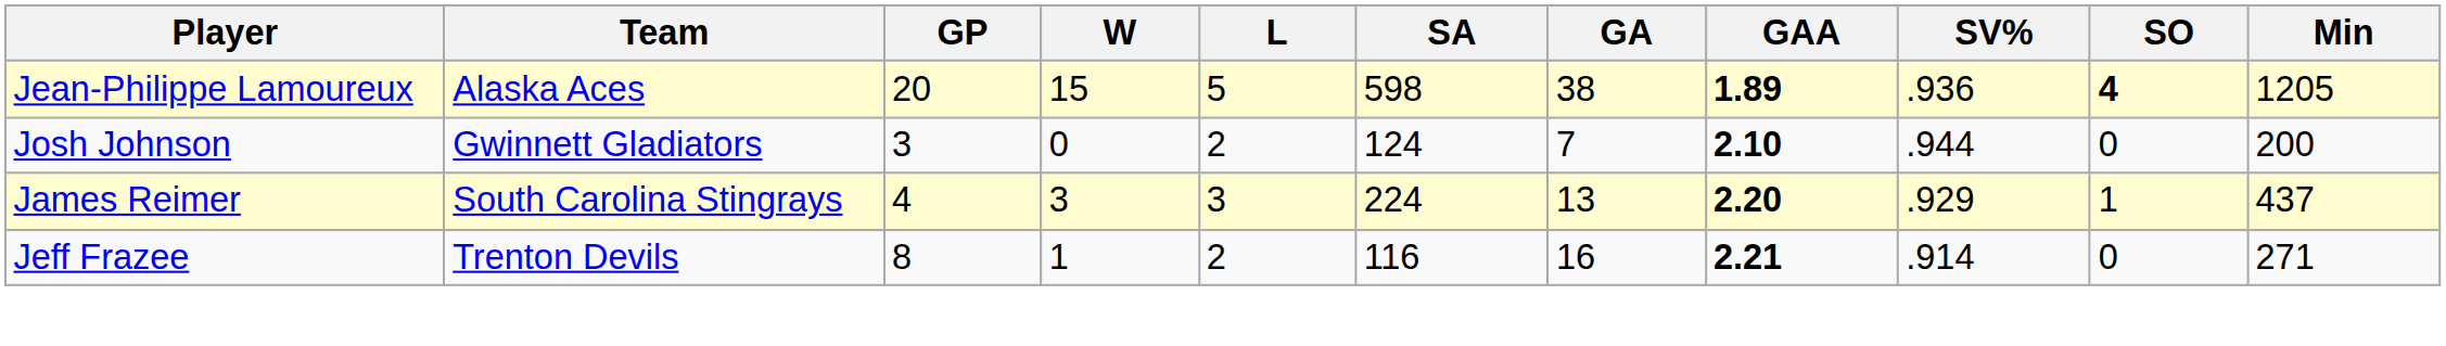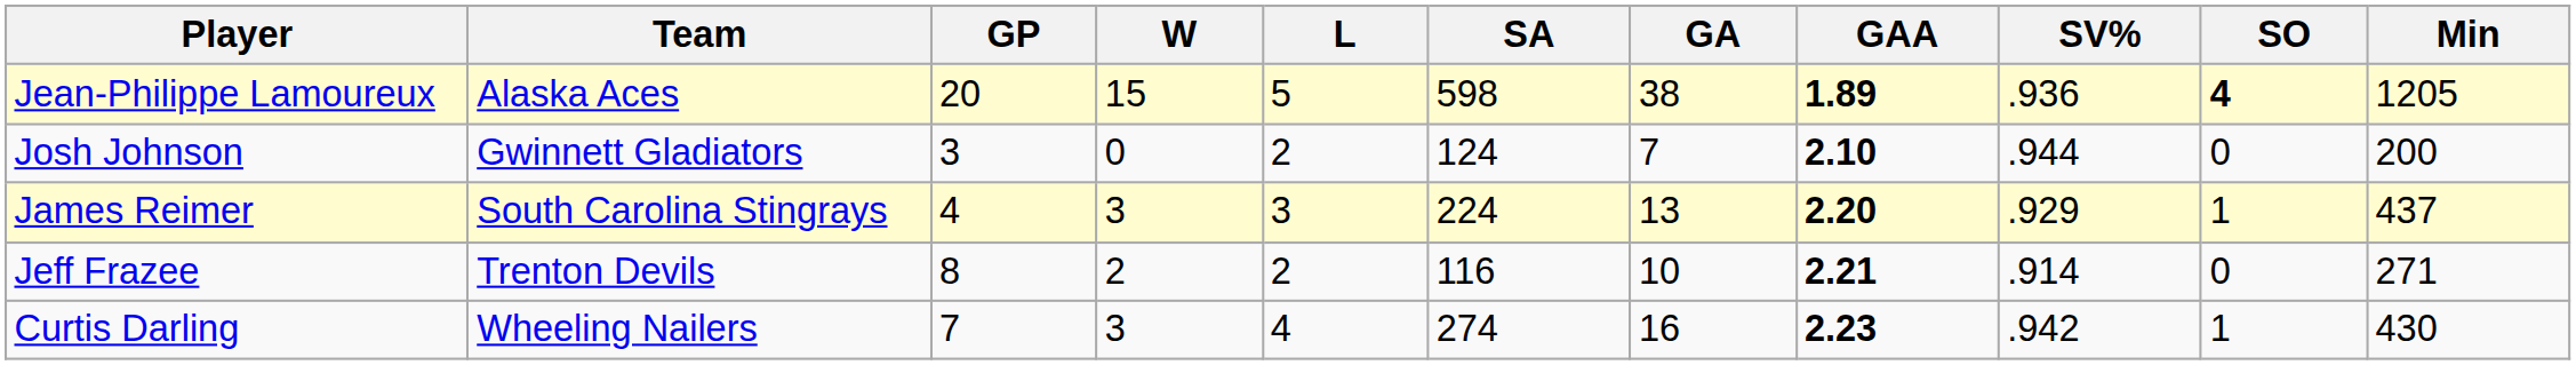 <table class="wikitable sortable">
 <tr>
 <th style="width:12em">Player</th>
 <th style="width:12em">Team</th>
 <th style="width:4em">GP</th>
 <th style="width:4em">W</th>
 <th style="width:4em">L</th>
 <th style="width:5em">SA</th>
 <th style="width:4em">GA</th>
 <th style="width:5em">GAA</th>
 <th style="width:5em">SV%</th>
 <th style="width:4em">SO</th>
 <th style="width:5em">Min</th>
 </tr>
 <tr bgcolor=#FFFDD0>
 <td><a href='#'>Jean-Philippe Lamoureux</a></td>
 <td><a href='#'>Alaska Aces</a></td>
 <td>20</td>
 <td>15</td>
 <td>5</td>
 <td>598</td>
 <td>38</td>
 <td><strong>1.89</strong></td>
 <td>.936</td>
 <td><strong>4</strong></td>
 <td>1205</td>
 </tr>
 <tr>
 <td><a href='#'>Josh Johnson</a></td>
 <td><a href='#'>Gwinnett Gladiators</a></td>
 <td>3</td>
 <td>0</td>
 <td>2</td>
 <td>124</td>
 <td>7</td>
 <td><strong>2.10</strong></td>
 <td>.944</td>
 <td>0</td>
 <td>200</td>
 </tr>
 <tr bgcolor=#FFFDD0>
 <td><a href='#'>James Reimer</a></td>
 <td><a href='#'>South Carolina Stingrays</a></td>
 <td>4</td>
 <td>3</td>
 <td>3</td>
 <td>224</td>
 <td>13</td>
 <td><strong>2.20</strong></td>
 <td>.929</td>
 <td>1</td>
 <td>437</td>
 </tr>
 <tr>
 <td><a href='#'>Jeff Frazee</a></td>
 <td><a href='#'>Trenton Devils</a></td>
 <td>8</td>
-<td>1</td>
+<td>2</td>
 <td>2</td>
 <td>116</td>
-<td>16</td>
+<td>10</td>
 <td><strong>2.21</strong></td>
 <td>.914</td>
 <td>0</td>
 <td>271</td>
 </tr>
+<tr>
+<td><a href='#'>Curtis Darling</a></td>
+<td><a href='#'>Wheeling Nailers</a></td>
+<td>7</td>
+<td>3</td>
+<td>4</td>
+<td>274</td>
+<td>16</td>
+<td><strong>2.23</strong></td>
+<td>.942</td>
+<td>1</td>
+<td>430</td>
+</tr>
 </table>
